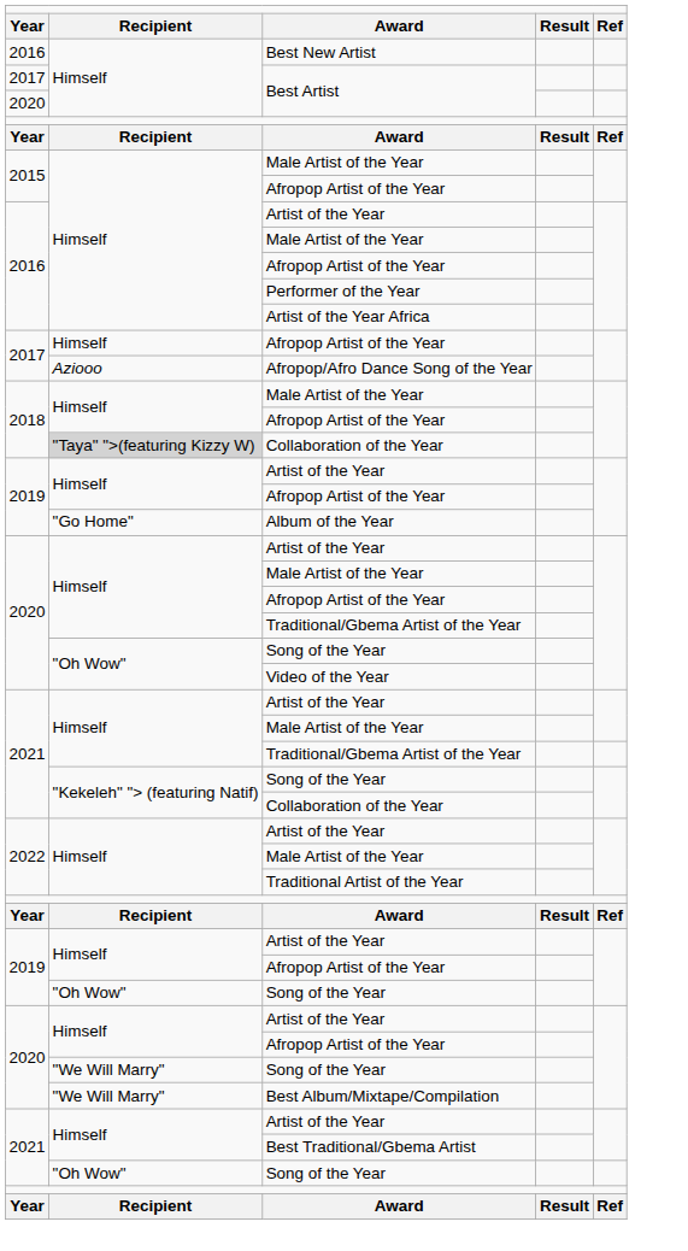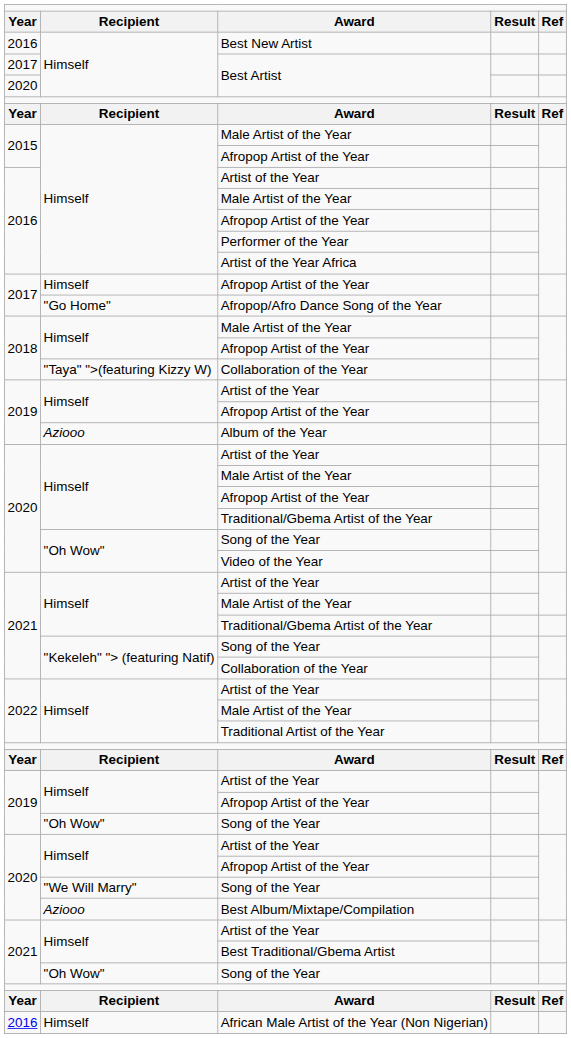 <table class ="wikitable">
 <tr>
 <td colspan="5" style="font-size:110%"></td>
 </tr>
 <tr>
 <th>Year</th>
 <th>Recipient</th>
 <th>Award</th>
 <th>Result</th>
 <th>Ref</th>
 </tr>
 <tr>
 <td>2016</td>
 <td rowspan="3">Himself</td>
 <td>Best New Artist</td>
 <td></td>
 <td></td>
 </tr>
 <tr>
 <td>2017</td>
 <td rowspan="2">Best Artist</td>
 <td></td>
 <td></td>
 </tr>
 <tr>
 <td>2020</td>
 <td></td>
 <td></td>
 </tr>
 <tr>
 <td colspan="5" style="font-size:110%"></td>
 </tr>
 <tr>
 <th>Year</th>
 <th>Recipient</th>
 <th>Award</th>
 <th>Result</th>
 <th>Ref</th>
 </tr>
 <tr>
 <td rowspan="2">2015</td>
 <td rowspan="7">Himself</td>
 <td>Male Artist of the Year</td>
 <td></td>
 <td rowspan="2"></td>
 </tr>
 <tr>
 <td>Afropop Artist of the Year</td>
 <td></td>
 </tr>
 <tr>
 <td rowspan="5">2016</td>
 <td>Artist of the Year</td>
 <td></td>
 <td rowspan="5"></td>
 </tr>
 <tr>
 <td>Male Artist of the Year</td>
 <td></td>
 </tr>
 <tr>
 <td>Afropop Artist of the Year</td>
 <td></td>
 </tr>
 <tr>
 <td>Performer of the Year</td>
 <td></td>
 </tr>
 <tr>
 <td>Artist of the Year Africa</td>
 <td></td>
 </tr>
 <tr>
 <td rowspan="2">2017</td>
 <td>Himself</td>
 <td>Afropop Artist of the Year</td>
 <td></td>
 <td rowspan="2"></td>
 </tr>
 <tr>
-<td><em>Aziooo</em></td>
+<td>"Go Home"</td>
 <td>Afropop/Afro Dance Song of the Year</td>
 <td></td>
 </tr>
 <tr>
 <td rowspan="3">2018</td>
 <td rowspan="2">Himself</td>
 <td>Male Artist of the Year</td>
 <td></td>
 <td rowspan="3"></td>
 </tr>
 <tr>
 <td>Afropop Artist of the Year</td>
 <td></td>
 </tr>
 <tr>
-<td style="background: lightgrey;">"Taya" <span>">(featuring Kizzy W)</span></td>
+<td>"Taya" <span>">(featuring Kizzy W)</span></td>
 <td>Collaboration of the Year</td>
 <td></td>
 </tr>
 <tr>
 <td rowspan="3">2019</td>
 <td rowspan="2">Himself</td>
 <td>Artist of the Year</td>
 <td></td>
 <td rowspan="3"></td>
 </tr>
 <tr>
 <td>Afropop Artist of the Year</td>
 <td></td>
 </tr>
 <tr>
-<td>"Go Home"</td>
+<td><em>Aziooo</em></td>
 <td>Album of the Year</td>
 <td></td>
 </tr>
 <tr>
 <td rowspan="6">2020</td>
 <td rowspan="4">Himself</td>
 <td>Artist of the Year</td>
 <td></td>
 <td rowspan="6"></td>
 </tr>
 <tr>
 <td>Male Artist of the Year</td>
 <td></td>
 </tr>
 <tr>
 <td>Afropop Artist of the Year</td>
 <td></td>
 </tr>
 <tr>
 <td>Traditional/Gbema Artist of the Year</td>
 <td></td>
 </tr>
 <tr>
 <td rowspan="2">"Oh Wow"</td>
 <td>Song of the Year</td>
 <td></td>
 </tr>
 <tr>
 <td>Video of the Year</td>
 <td></td>
 </tr>
 <tr>
 <td rowspan="5">2021</td>
 <td rowspan="3">Himself</td>
 <td>Artist of the Year</td>
 <td></td>
 <td rowspan="2"></td>
 </tr>
 <tr>
 <td>Male Artist of the Year</td>
 <td></td>
 </tr>
 <tr>
 <td>Traditional/Gbema Artist of the Year</td>
 <td></td>
 <td></td>
 </tr>
 <tr>
 <td rowspan="2">"Kekeleh" <span>"> (featuring Natif)</span></td>
 <td>Song of the Year</td>
 <td></td>
 <td rowspan="2"></td>
 </tr>
 <tr>
 <td>Collaboration of the Year</td>
 <td></td>
 </tr>
 <tr>
 <td rowspan="3">2022</td>
 <td rowspan="3">Himself</td>
 <td>Artist of the Year</td>
 <td></td>
 <td rowspan="3"></td>
 </tr>
 <tr>
 <td>Male Artist of the Year</td>
 <td></td>
 </tr>
 <tr>
 <td>Traditional Artist of the Year</td>
 <td></td>
 </tr>
 <tr>
 <td colspan="5" style="font-size:110%"></td>
 </tr>
 <tr>
 <th>Year</th>
 <th>Recipient</th>
 <th>Award</th>
 <th>Result</th>
 <th>Ref</th>
 </tr>
 <tr>
 <td rowspan="3">2019</td>
 <td rowspan="2">Himself</td>
 <td>Artist of the Year</td>
 <td></td>
 <td rowspan="3"></td>
 </tr>
 <tr>
 <td>Afropop Artist of the Year</td>
 <td></td>
 </tr>
 <tr>
 <td>"Oh Wow"</td>
 <td>Song of the Year</td>
 <td></td>
 </tr>
 <tr>
 <td rowspan="4">2020</td>
 <td rowspan="2">Himself</td>
 <td>Artist of the Year</td>
 <td></td>
 <td rowspan="4"></td>
 </tr>
 <tr>
 <td>Afropop Artist of the Year</td>
 <td></td>
 </tr>
 <tr>
 <td>"We Will Marry"</td>
 <td>Song of the Year</td>
 <td></td>
 </tr>
 <tr>
-<td>"We Will Marry"</td>
+<td><em>Aziooo</em></td>
 <td>Best Album/Mixtape/Compilation</td>
 <td></td>
 </tr>
 <tr>
 <td rowspan="3">2021</td>
 <td rowspan="2">Himself</td>
 <td>Artist of the Year</td>
 <td></td>
 <td rowspan="2"></td>
 </tr>
 <tr>
 <td>Best Traditional/Gbema Artist</td>
 <td></td>
 </tr>
 <tr>
 <td>"Oh Wow"</td>
 <td>Song of the Year</td>
 <td></td>
 <td></td>
 </tr>
 <tr>
 <td colspan="5" style="font-size:110%"></td>
 </tr>
 <tr>
 <th>Year</th>
 <th>Recipient</th>
 <th>Award</th>
 <th>Result</th>
 <th>Ref</th>
 </tr>
+<tr>
+<td><a href='#'>2016</a></td>
+<td>Himself</td>
+<td>African Male Artist of the Year (Non Nigerian)</td>
+<td></td>
+<td></td>
+</tr>
 </table>
